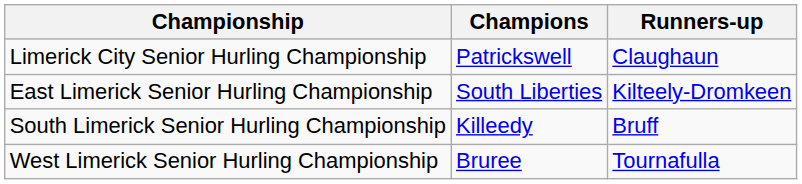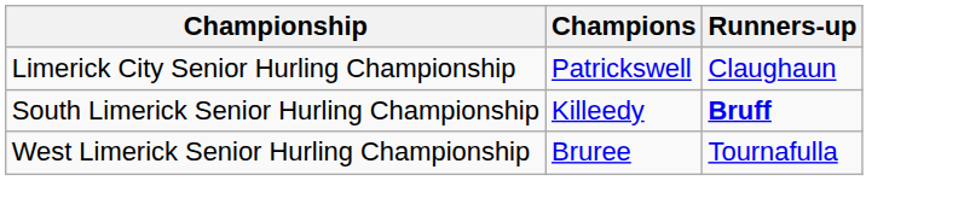 <table class=wikitable>
 <tr>
 <th>Championship</th>
 <th>Champions</th>
 <th>Runners-up</th>
 </tr>
 <tr>
 <td>Limerick City Senior Hurling Championship</td>
 <td><a href='#'>Patrickswell</a></td>
 <td><a href='#'>Claughaun</a></td>
 </tr>
 <tr>
-<td>East Limerick Senior Hurling Championship</td>
-<td><a href='#'>South Liberties</a></td>
-<td><a href='#'>Kilteely-Dromkeen</a></td>
-</tr>
-<tr>
 <td>South Limerick Senior Hurling Championship</td>
 <td><a href='#'>Killeedy</a></td>
-<td><a href='#'>Bruff</a></td>
+<td><strong><a href='#'>Bruff</a></strong></td>
 </tr>
 <tr>
 <td>West Limerick Senior Hurling Championship</td>
 <td><a href='#'>Bruree</a></td>
 <td><a href='#'>Tournafulla</a></td>
 </tr>
 </table>
